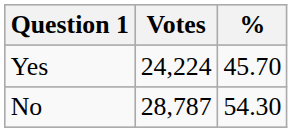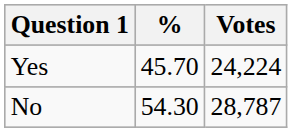 <table class=wikitable>
 <tr>
 <th>Question 1</th>
+<th>%</th>
 <th>Votes</th>
-<th>%</th>
 </tr>
 <tr>
 <td>Yes</td>
+<td align="right">45.70</td>
 <td align="right">24,224</td>
-<td align="right">45.70</td>
 </tr>
 <tr>
 <td>No</td>
+<td align="right">54.30</td>
 <td align="right">28,787</td>
-<td align="right">54.30</td>
 </tr>
 </table>
